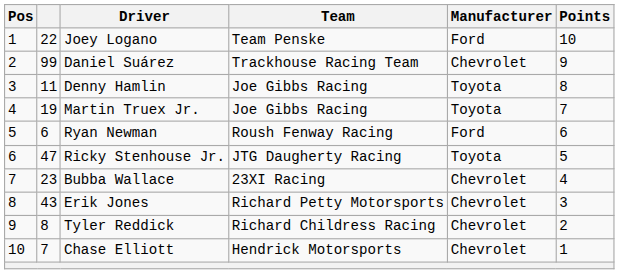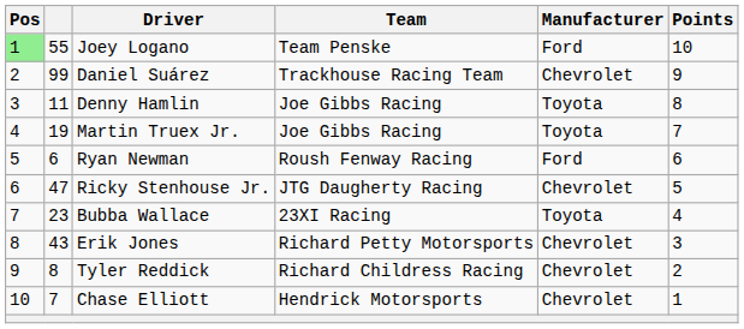 <table class="wikitable" style="font-size:98%">
 <tr>
 <th>Pos</th>
 <th></th>
 <th>Driver</th>
 <th>Team</th>
 <th>Manufacturer</th>
 <th>Points</th>
 </tr>
 <tr>
-<td>1</td>
-<td>22</td>
+<td style="background: lightgreen;">1</td>
+<td>55</td>
 <td>Joey Logano</td>
 <td>Team Penske</td>
 <td>Ford</td>
 <td>10</td>
 </tr>
 <tr>
 <td>2</td>
 <td>99</td>
 <td>Daniel Suárez</td>
 <td>Trackhouse Racing Team</td>
 <td>Chevrolet</td>
 <td>9</td>
 </tr>
 <tr>
 <td>3</td>
 <td>11</td>
 <td>Denny Hamlin</td>
 <td>Joe Gibbs Racing</td>
 <td>Toyota</td>
 <td>8</td>
 </tr>
 <tr>
 <td>4</td>
 <td>19</td>
 <td>Martin Truex Jr.</td>
 <td>Joe Gibbs Racing</td>
 <td>Toyota</td>
 <td>7</td>
 </tr>
 <tr>
 <td>5</td>
 <td>6</td>
 <td>Ryan Newman</td>
 <td>Roush Fenway Racing</td>
 <td>Ford</td>
 <td>6</td>
 </tr>
 <tr>
 <td>6</td>
 <td>47</td>
 <td>Ricky Stenhouse Jr.</td>
 <td>JTG Daugherty Racing</td>
-<td>Toyota</td>
+<td>Chevrolet</td>
 <td>5</td>
 </tr>
 <tr>
 <td>7</td>
 <td>23</td>
 <td>Bubba Wallace</td>
 <td>23XI Racing</td>
-<td>Chevrolet</td>
+<td>Toyota</td>
 <td>4</td>
 </tr>
 <tr>
 <td>8</td>
 <td>43</td>
 <td>Erik Jones</td>
 <td>Richard Petty Motorsports</td>
 <td>Chevrolet</td>
 <td>3</td>
 </tr>
 <tr>
 <td>9</td>
 <td>8</td>
 <td>Tyler Reddick</td>
 <td>Richard Childress Racing</td>
 <td>Chevrolet</td>
 <td>2</td>
 </tr>
 <tr>
 <td>10</td>
 <td>7</td>
 <td>Chase Elliott</td>
 <td>Hendrick Motorsports</td>
 <td>Chevrolet</td>
 <td>1</td>
 </tr>
 <tr>
 <th colspan="6"></th>
 </tr>
 </table>
